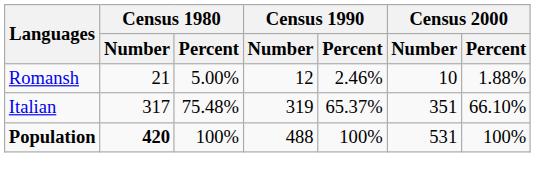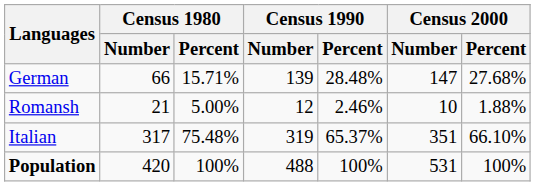 <table class="wikitable">
 <tr ---->
 <th rowspan="2">Languages</th>
 <th colspan="2">Census 1980</th>
 <th colspan="2">Census 1990</th>
 <th colspan="2">Census 2000</th>
 </tr>
 <tr ---->
 <th>Number</th>
 <th>Percent</th>
 <th>Number</th>
 <th>Percent</th>
 <th>Number</th>
 <th>Percent</th>
+</tr>
+<tr ---->
+<td><a href='#'>German</a></td>
+<td align=right>66</td>
+<td align=right>15.71%</td>
+<td align=right>139</td>
+<td align=right>28.48%</td>
+<td align=right>147</td>
+<td align=right>27.68%</td>
 </tr>
 <tr ---->
 <td><a href='#'>Romansh</a></td>
 <td align=right>21</td>
 <td align=right>5.00%</td>
 <td align=right>12</td>
 <td align=right>2.46%</td>
 <td align=right>10</td>
 <td align=right>1.88%</td>
 </tr>
 <tr ---->
 <td><a href='#'>Italian</a></td>
 <td align=right>317</td>
 <td align=right>75.48%</td>
 <td align=right>319</td>
 <td align=right>65.37%</td>
 <td align=right>351</td>
 <td align=right>66.10%</td>
 </tr>
 <tr ---->
 <td><strong>Population</strong></td>
-<td align=right><strong>420</strong></td>
+<td align=right>420</td>
 <td align=right>100%</td>
 <td align=right>488</td>
 <td align=right>100%</td>
 <td align=right>531</td>
 <td align=right>100%</td>
 </tr>
 </table>
